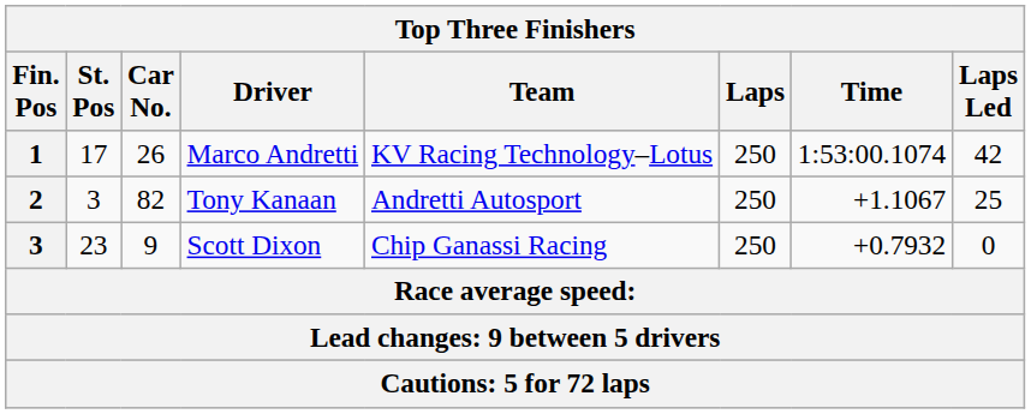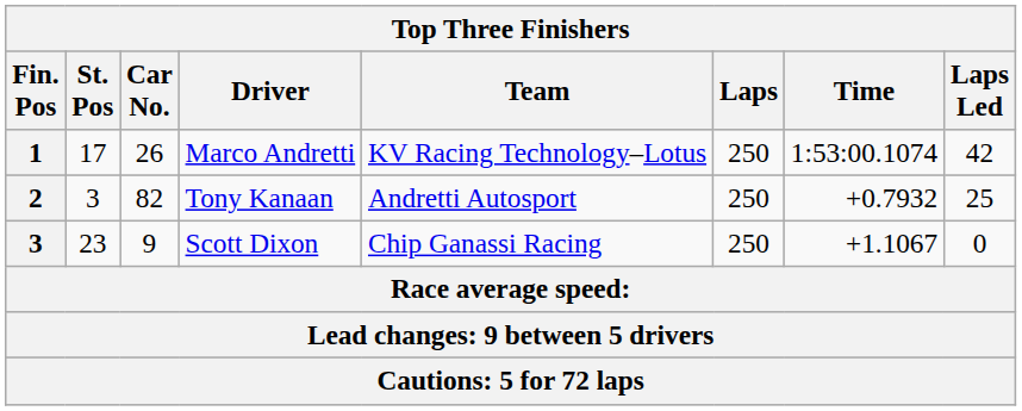 <table class="wikitable" style="font-size:95%;">
 <tr>
 <th colspan=9>Top Three Finishers</th>
 </tr>
 <tr>
 <th>Fin.<br>Pos</th>
 <th>St.<br>Pos</th>
 <th>Car<br>No.</th>
 <th>Driver</th>
 <th>Team</th>
 <th>Laps</th>
 <th>Time</th>
 <th>Laps<br>Led</th>
 </tr>
 <tr>
 <th>1</th>
 <td align=center>17</td>
 <td align=center>26</td>
 <td> <a href='#'>Marco Andretti</a></td>
 <td><a href='#'>KV Racing Technology</a>–<a href='#'>Lotus</a></td>
 <td align=center>250</td>
 <td align=right>1:53:00.1074</td>
 <td align=center>42</td>
 </tr>
 <tr>
 <th>2</th>
 <td align=center>3</td>
 <td align=center>82</td>
 <td> <a href='#'>Tony Kanaan</a></td>
 <td><a href='#'>Andretti Autosport</a></td>
 <td align=center>250</td>
-<td align=right>+1.1067</td>
+<td align=right>+0.7932</td>
 <td align=center>25</td>
 </tr>
 <tr>
 <th>3</th>
 <td align=center>23</td>
 <td align=center>9</td>
 <td> <a href='#'>Scott Dixon</a></td>
 <td><a href='#'>Chip Ganassi Racing</a></td>
 <td align=center>250</td>
-<td align=right>+0.7932</td>
+<td align=right>+1.1067</td>
 <td align=center>0</td>
 </tr>
 <tr>
 <th colspan=9>Race average speed: </th>
 </tr>
 <tr>
 <th colspan=9>Lead changes: 9 between 5 drivers</th>
 </tr>
 <tr>
 <th colspan=9>Cautions: 5 for 72 laps</th>
 </tr>
 </table>
